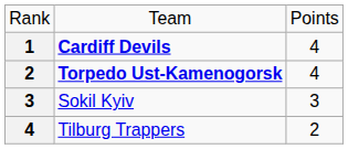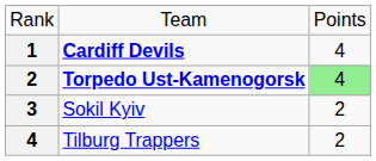 <table class="wikitable" style="text-align: center;">
 <tr>
 <td>Rank</td>
 <td>Team</td>
 <td>Points</td>
 </tr>
 <tr>
 <th>1</th>
 <td style="text-align: left;"> <strong><a href='#'>Cardiff Devils</a> </strong></td>
 <td>4</td>
 </tr>
 <tr>
 <th>2</th>
 <td style="text-align: left;"> <strong><a href='#'>Torpedo Ust-Kamenogorsk</a></strong></td>
-<td>4</td>
+<td style="background: lightgreen;">4</td>
 </tr>
 <tr>
 <th>3</th>
 <td style="text-align: left;"> <a href='#'>Sokil Kyiv</a></td>
-<td>3</td>
+<td>2</td>
 </tr>
 <tr>
 <th>4</th>
 <td style="text-align: left;"> <a href='#'>Tilburg Trappers</a></td>
 <td>2</td>
 </tr>
 </table>
